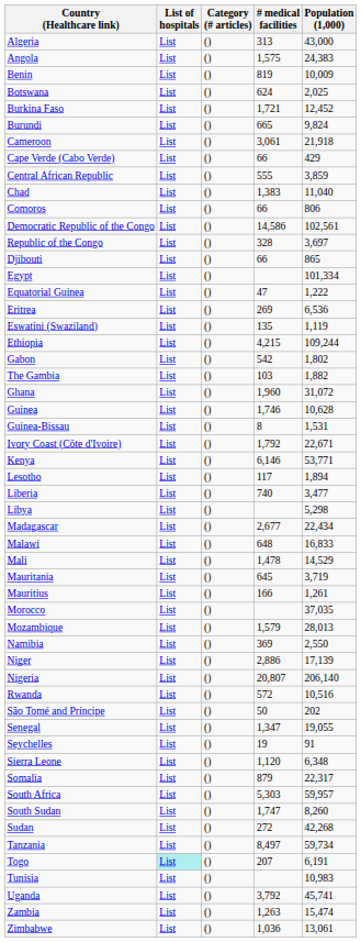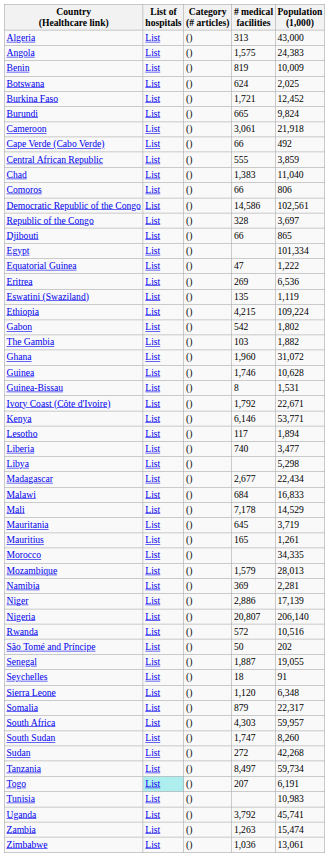 <table class="wikitable sortable plainrowheaders" summary="Hospitals in sovereign states of Africa">
 <tr>
 <th>Country<br>(Healthcare link)</th>
 <th>List of<br>hospitals</th>
 <th>Category<br>(# articles)</th>
 <th>#  medical<br>facilities</th>
 <th>Population<br>(1,000)</th>
 </tr>
 <tr>
 <td><a href='#'>Algeria</a></td>
 <td><a href='#'>List</a></td>
 <td>(<a href='#'></a>)</td>
 <td>313</td>
 <td>43,000</td>
 </tr>
 <tr>
 <td><a href='#'>Angola</a></td>
 <td><a href='#'>List</a></td>
 <td>(<a href='#'></a>)</td>
 <td>1,575</td>
 <td>24,383</td>
 </tr>
 <tr>
 <td><a href='#'>Benin</a></td>
 <td><a href='#'>List</a></td>
 <td>(<a href='#'></a>)</td>
 <td>819</td>
 <td>10,009</td>
 </tr>
 <tr>
 <td><a href='#'>Botswana</a></td>
 <td><a href='#'>List</a></td>
 <td>(<a href='#'></a>)</td>
 <td>624</td>
 <td>2,025</td>
 </tr>
 <tr>
 <td><a href='#'>Burkina Faso</a></td>
 <td><a href='#'>List</a></td>
 <td>(<a href='#'></a>)</td>
 <td>1,721</td>
 <td>12,452</td>
 </tr>
 <tr>
 <td><a href='#'>Burundi</a></td>
 <td><a href='#'>List</a></td>
 <td>(<a href='#'></a>)</td>
 <td>665</td>
 <td>9,824</td>
 </tr>
 <tr>
 <td><a href='#'>Cameroon</a></td>
 <td><a href='#'>List</a></td>
 <td>(<a href='#'></a>)</td>
 <td>3,061</td>
 <td>21,918</td>
 </tr>
 <tr>
 <td><a href='#'>Cape Verde (Cabo Verde)</a></td>
 <td><a href='#'>List</a></td>
 <td>(<a href='#'></a>)</td>
 <td>66</td>
-<td>429</td>
+<td>492</td>
 </tr>
 <tr>
 <td><a href='#'>Central African Republic</a></td>
 <td><a href='#'>List</a></td>
 <td>(<a href='#'></a>)</td>
 <td>555</td>
 <td>3,859</td>
 </tr>
 <tr>
 <td><a href='#'>Chad</a></td>
 <td><a href='#'>List</a></td>
 <td>(<a href='#'></a>)</td>
 <td>1,383</td>
 <td>11,040</td>
 </tr>
 <tr>
 <td><a href='#'>Comoros</a></td>
 <td><a href='#'>List</a></td>
 <td>(<a href='#'></a>)</td>
 <td>66</td>
 <td>806</td>
 </tr>
 <tr>
 <td><a href='#'>Democratic Republic of the Congo</a></td>
 <td><a href='#'>List</a></td>
 <td>(<a href='#'></a>)</td>
 <td>14,586</td>
 <td>102,561</td>
 </tr>
 <tr>
 <td><a href='#'>Republic of the Congo</a></td>
 <td><a href='#'>List</a></td>
 <td>(<a href='#'></a>)</td>
 <td>328</td>
 <td>3,697</td>
 </tr>
 <tr>
 <td><a href='#'>Djibouti</a></td>
 <td><a href='#'>List</a></td>
 <td>(<a href='#'></a>)</td>
 <td>66</td>
 <td>865</td>
 </tr>
 <tr>
 <td><a href='#'>Egypt</a></td>
 <td><a href='#'>List</a></td>
 <td>(<a href='#'></a>)</td>
 <td></td>
 <td>101,334</td>
 </tr>
 <tr>
 <td><a href='#'>Equatorial Guinea</a></td>
 <td><a href='#'>List</a></td>
 <td>(<a href='#'></a>)</td>
 <td>47</td>
 <td>1,222</td>
 </tr>
 <tr>
 <td><a href='#'>Eritrea</a></td>
 <td><a href='#'>List</a></td>
 <td>(<a href='#'></a>)</td>
 <td>269</td>
 <td>6,536</td>
 </tr>
 <tr>
 <td><a href='#'>Eswatini (Swaziland)</a></td>
 <td><a href='#'>List</a></td>
 <td>(<a href='#'></a>)</td>
 <td>135</td>
 <td>1,119</td>
 </tr>
 <tr>
 <td><a href='#'>Ethiopia</a></td>
 <td><a href='#'>List</a></td>
 <td>(<a href='#'></a>)</td>
 <td>4,215</td>
-<td>109,244</td>
+<td>109,224</td>
 </tr>
 <tr>
 <td><a href='#'>Gabon</a></td>
 <td><a href='#'>List</a></td>
 <td>(<a href='#'></a>)</td>
 <td>542</td>
 <td>1,802</td>
 </tr>
 <tr>
 <td><a href='#'>The Gambia</a></td>
 <td><a href='#'>List</a></td>
 <td>(<a href='#'></a>)</td>
 <td>103</td>
 <td>1,882</td>
 </tr>
 <tr>
 <td><a href='#'>Ghana</a></td>
 <td><a href='#'>List</a></td>
 <td>(<a href='#'></a>)</td>
 <td>1,960</td>
 <td>31,072</td>
 </tr>
 <tr>
 <td><a href='#'>Guinea</a></td>
 <td><a href='#'>List</a></td>
 <td>(<a href='#'></a>)</td>
 <td>1,746</td>
 <td>10,628</td>
 </tr>
 <tr>
 <td><a href='#'>Guinea-Bissau</a></td>
 <td><a href='#'>List</a></td>
 <td>(<a href='#'></a>)</td>
 <td>8</td>
 <td>1,531</td>
 </tr>
 <tr>
 <td><a href='#'>Ivory Coast (Côte d'Ivoire)</a></td>
 <td><a href='#'>List</a></td>
 <td>(<a href='#'></a>)</td>
 <td>1,792</td>
 <td>22,671</td>
 </tr>
 <tr>
 <td><a href='#'>Kenya</a></td>
 <td><a href='#'>List</a></td>
 <td>(<a href='#'></a>)</td>
 <td>6,146</td>
 <td>53,771</td>
 </tr>
 <tr>
 <td><a href='#'>Lesotho</a></td>
 <td><a href='#'>List</a></td>
 <td>(<a href='#'></a>)</td>
 <td>117</td>
 <td>1,894</td>
 </tr>
 <tr>
 <td><a href='#'>Liberia</a></td>
 <td><a href='#'>List</a></td>
 <td>(<a href='#'></a>)</td>
 <td>740</td>
 <td>3,477</td>
 </tr>
 <tr>
 <td><a href='#'>Libya</a></td>
 <td><a href='#'>List</a></td>
 <td>(<a href='#'></a>)</td>
 <td></td>
 <td>5,298</td>
 </tr>
 <tr>
 <td><a href='#'>Madagascar</a></td>
 <td><a href='#'>List</a></td>
 <td>(<a href='#'></a>)</td>
 <td>2,677</td>
 <td>22,434</td>
 </tr>
 <tr>
 <td><a href='#'>Malawi</a></td>
 <td><a href='#'>List</a></td>
 <td>(<a href='#'></a>)</td>
-<td>648</td>
+<td>684</td>
 <td>16,833</td>
 </tr>
 <tr>
 <td><a href='#'>Mali</a></td>
 <td><a href='#'>List</a></td>
 <td>(<a href='#'></a>)</td>
-<td>1,478</td>
+<td>7,178</td>
 <td>14,529</td>
 </tr>
 <tr>
 <td><a href='#'>Mauritania</a></td>
 <td><a href='#'>List</a></td>
 <td>(<a href='#'></a>)</td>
 <td>645</td>
 <td>3,719</td>
 </tr>
 <tr>
 <td><a href='#'>Mauritius</a></td>
 <td><a href='#'>List</a></td>
 <td>(<a href='#'></a>)</td>
-<td>166</td>
+<td>165</td>
 <td>1,261</td>
 </tr>
 <tr>
 <td><a href='#'>Morocco</a></td>
 <td><a href='#'>List</a></td>
 <td>(<a href='#'></a>)</td>
 <td></td>
-<td>37,035</td>
+<td>34,335</td>
 </tr>
 <tr>
 <td><a href='#'>Mozambique</a></td>
 <td><a href='#'>List</a></td>
 <td>(<a href='#'></a>)</td>
 <td>1,579</td>
 <td>28,013</td>
 </tr>
 <tr>
 <td><a href='#'>Namibia</a></td>
 <td><a href='#'>List</a></td>
 <td>(<a href='#'></a>)</td>
 <td>369</td>
-<td>2,550</td>
+<td>2,281</td>
 </tr>
 <tr>
 <td><a href='#'>Niger</a></td>
 <td><a href='#'>List</a></td>
 <td>(<a href='#'></a>)</td>
 <td>2,886</td>
 <td>17,139</td>
 </tr>
 <tr>
 <td><a href='#'>Nigeria</a></td>
 <td><a href='#'>List</a></td>
 <td>(<a href='#'></a>)</td>
 <td>20,807</td>
 <td>206,140</td>
 </tr>
 <tr>
 <td><a href='#'>Rwanda</a></td>
 <td><a href='#'>List</a></td>
 <td>(<a href='#'></a>)</td>
 <td>572</td>
 <td>10,516</td>
 </tr>
 <tr>
 <td><a href='#'>São Tomé and Príncipe</a></td>
 <td><a href='#'>List</a></td>
 <td>(<a href='#'></a>)</td>
 <td>50</td>
 <td>202</td>
 </tr>
 <tr>
 <td><a href='#'>Senegal</a></td>
 <td><a href='#'>List</a></td>
 <td>(<a href='#'></a>)</td>
-<td>1,347</td>
+<td>1,887</td>
 <td>19,055</td>
 </tr>
 <tr>
 <td><a href='#'>Seychelles</a></td>
 <td><a href='#'>List</a></td>
 <td>(<a href='#'></a>)</td>
-<td>19</td>
+<td>18</td>
 <td>91</td>
 </tr>
 <tr>
 <td><a href='#'>Sierra Leone</a></td>
 <td><a href='#'>List</a></td>
 <td>(<a href='#'></a>)</td>
 <td>1,120</td>
 <td>6,348</td>
 </tr>
 <tr>
 <td><a href='#'>Somalia</a></td>
 <td><a href='#'>List</a></td>
 <td>(<a href='#'></a>)</td>
 <td>879</td>
 <td>22,317</td>
 </tr>
 <tr>
 <td><a href='#'>South Africa</a></td>
 <td><a href='#'>List</a></td>
 <td>(<a href='#'></a>)</td>
-<td>5,303</td>
+<td>4,303</td>
 <td>59,957</td>
 </tr>
 <tr>
 <td><a href='#'>South Sudan</a></td>
 <td><a href='#'>List</a></td>
 <td>(<a href='#'></a>)</td>
 <td>1,747</td>
 <td>8,260</td>
 </tr>
 <tr>
 <td><a href='#'>Sudan</a></td>
 <td><a href='#'>List</a></td>
 <td>(<a href='#'></a>)</td>
 <td>272</td>
 <td>42,268</td>
 </tr>
 <tr>
 <td><a href='#'>Tanzania</a></td>
 <td><a href='#'>List</a></td>
 <td>(<a href='#'></a>)</td>
 <td>8,497</td>
 <td>59,734</td>
 </tr>
 <tr>
 <td><a href='#'>Togo</a></td>
 <td style="background: paleturquoise;"><a href='#'>List</a></td>
 <td>(<a href='#'></a>)</td>
 <td>207</td>
 <td>6,191</td>
 </tr>
 <tr>
 <td><a href='#'>Tunisia</a></td>
 <td><a href='#'>List</a></td>
 <td>(<a href='#'></a>)</td>
 <td></td>
 <td>10,983</td>
 </tr>
 <tr>
 <td><a href='#'>Uganda</a></td>
 <td><a href='#'>List</a></td>
 <td>(<a href='#'></a>)</td>
 <td>3,792</td>
 <td>45,741</td>
 </tr>
 <tr>
 <td><a href='#'>Zambia</a></td>
 <td><a href='#'>List</a></td>
 <td>(<a href='#'></a>)</td>
 <td>1,263</td>
 <td>15,474</td>
 </tr>
 <tr>
 <td><a href='#'>Zimbabwe</a></td>
 <td><a href='#'>List</a></td>
 <td>(<a href='#'></a>)</td>
 <td>1,036</td>
 <td>13,061</td>
 </tr>
 </table>
